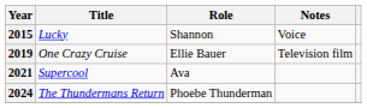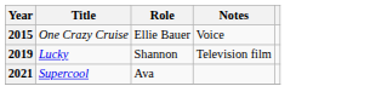 <table class="wikitable sortable plainrowheaders">
 <tr>
 <th scope="col">Year</th>
 <th scope="col">Title</th>
 <th scope="col">Role</th>
 <th scope="col" class="unsortable">Notes</th>
 <th scope="col" class="unsortable"></th>
 </tr>
 <tr>
 <th scope="row">2015</th>
-<td scope="row"><em><a href='#'>Lucky</a></em></td>
-<td scope="row">Shannon</td>
+<td scope="row"><em>One Crazy Cruise</em></td>
+<td scope="row">Ellie Bauer</td>
 <td scope="row">Voice</td>
 <td style="text-align:center;"></td>
 </tr>
 <tr>
 <th scope="row">2019</th>
-<td scope="row"><em>One Crazy Cruise</em></td>
-<td scope="row">Ellie Bauer</td>
+<td scope="row"><em><a href='#'>Lucky</a></em></td>
+<td scope="row">Shannon</td>
 <td scope="row">Television film</td>
 <td style="text-align:center;"></td>
 </tr>
 <tr>
 <th scope="row">2021</th>
 <td scope="row"><em><a href='#'>Supercool</a></em></td>
 <td scope="row">Ava</td>
 <td></td>
 <td style="text-align:center;"></td>
 </tr>
 <tr>
-<th scope="row">2024</th>
-<td scope="row"><em><a href='#'>The Thundermans Return</a></em></td>
-<td scope="row">Phoebe Thunderman</td>
-<td></td>
-<td style="text-align:center;"></td>
-</tr>
-<tr>
 </tr>
 </table>
